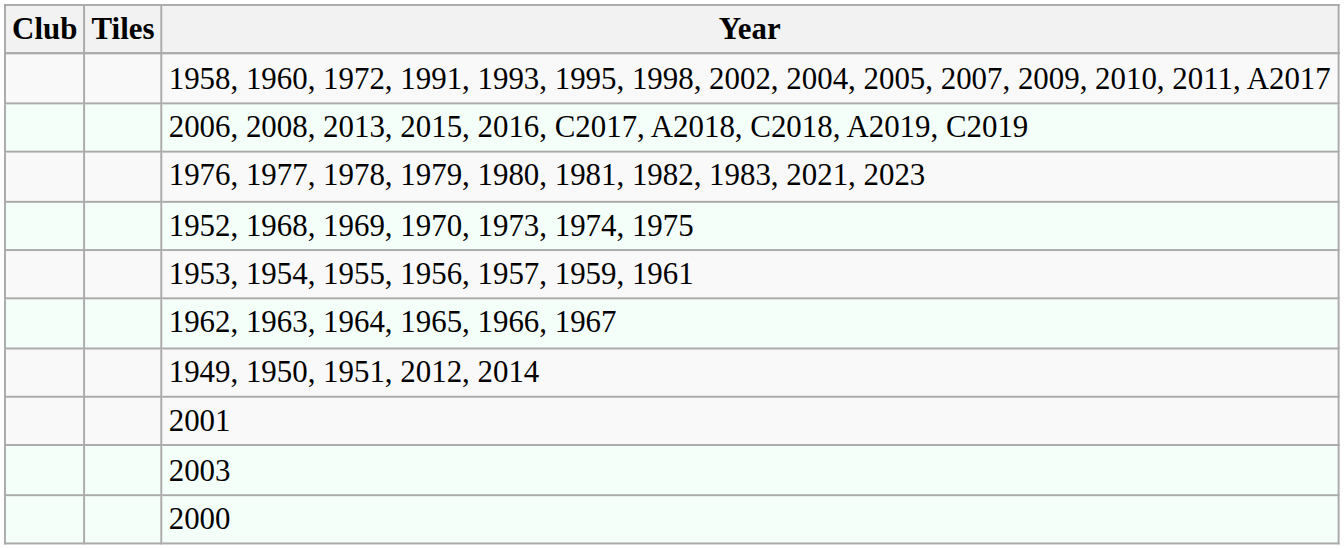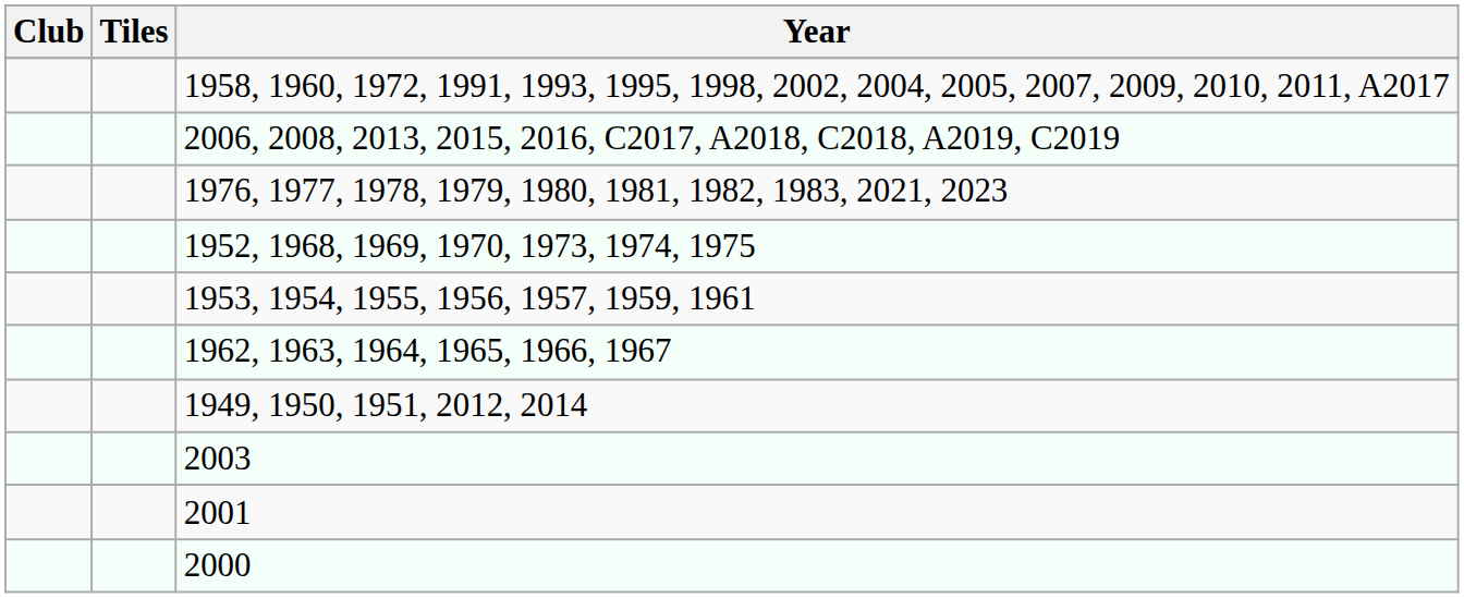 <table class="wikitable">
 <tr>
 <th>Club</th>
 <th>Tiles</th>
 <th>Year</th>
 </tr>
 <tr>
 </tr>
 <tr>
 <td></td>
 <td></td>
 <td>1958, 1960, 1972, 1991, 1993, 1995, 1998, 2002, 2004, 2005, 2007, 2009, 2010, 2011, A2017</td>
 </tr>
 <tr - bgcolor=#F5FFFA>
 <td></td>
 <td></td>
 <td>2006, 2008, 2013, 2015, 2016, C2017, A2018, C2018, A2019, C2019</td>
 </tr>
 <tr>
 <td></td>
 <td></td>
 <td>1976, 1977, 1978, 1979, 1980, 1981, 1982, 1983, 2021, 2023</td>
 </tr>
 <tr - bgcolor=#F5FFFA>
 <td></td>
 <td></td>
 <td>1952, 1968, 1969, 1970, 1973, 1974, 1975</td>
 </tr>
 <tr>
 <td></td>
 <td></td>
 <td>1953, 1954, 1955, 1956, 1957, 1959, 1961</td>
 </tr>
 <tr - bgcolor=#F5FFFA>
 <td></td>
 <td></td>
 <td>1962, 1963, 1964, 1965, 1966, 1967</td>
 </tr>
 <tr>
 <td></td>
 <td></td>
 <td>1949, 1950, 1951, 2012, 2014</td>
 </tr>
+<tr - bgcolor=#F5FFFA>
+<td></td>
+<td></td>
+<td>2003</td>
+</tr>
 <tr>
 <td></td>
 <td></td>
 <td>2001</td>
 </tr>
 <tr - bgcolor=#F5FFFA>
 <td></td>
 <td></td>
-<td>2003</td>
-</tr>
-<tr - bgcolor=#F5FFFA>
-<td></td>
-<td></td>
 <td>2000</td>
 </tr>
 </table>
